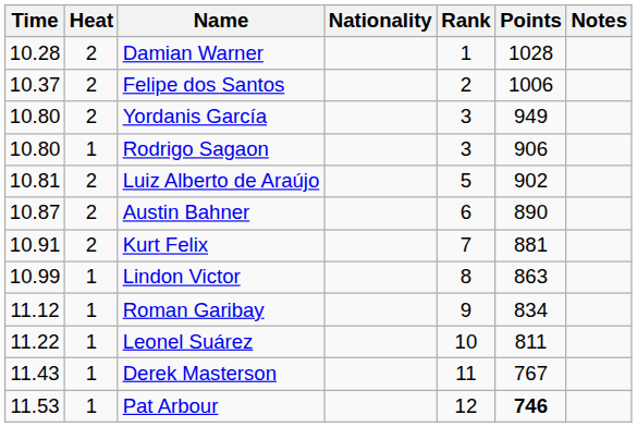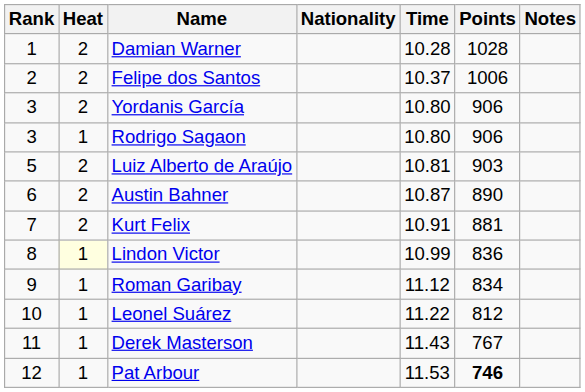 <table class="wikitable sortable" style="text-align:center">
 <tr>
-<th>Time</th>
+<th>Rank</th>
 <th>Heat</th>
 <th>Name</th>
 <th>Nationality</th>
-<th>Rank</th>
+<th>Time</th>
 <th>Points</th>
 <th>Notes</th>
 </tr>
 <tr>
-<td>10.28</td>
+<td>1</td>
 <td>2</td>
 <td align=left><a href='#'>Damian Warner</a></td>
 <td align=left></td>
-<td>1</td>
+<td>10.28</td>
 <td>1028</td>
 <td></td>
 </tr>
 <tr>
-<td>10.37</td>
+<td>2</td>
 <td>2</td>
 <td align=left><a href='#'>Felipe dos Santos</a></td>
 <td align=left></td>
-<td>2</td>
+<td>10.37</td>
 <td>1006</td>
 <td></td>
 </tr>
 <tr>
-<td>10.80</td>
+<td>3</td>
 <td>2</td>
 <td align=left><a href='#'>Yordanis García</a></td>
 <td align=left></td>
-<td>3</td>
-<td>949</td>
-<td></td>
-</tr>
-<tr>
 <td>10.80</td>
-<td>1</td>
-<td align=left><a href='#'>Rodrigo Sagaon</a></td>
-<td align=left></td>
-<td>3</td>
 <td>906</td>
 <td></td>
 </tr>
 <tr>
-<td>10.81</td>
+<td>3</td>
+<td>1</td>
+<td align=left><a href='#'>Rodrigo Sagaon</a></td>
+<td align=left></td>
+<td>10.80</td>
+<td>906</td>
+<td></td>
+</tr>
+<tr>
+<td>5</td>
 <td>2</td>
 <td align=left><a href='#'>Luiz Alberto de Araújo</a></td>
 <td align=left></td>
-<td>5</td>
-<td>902</td>
+<td>10.81</td>
+<td>903</td>
 <td></td>
 </tr>
 <tr>
-<td>10.87</td>
+<td>6</td>
 <td>2</td>
 <td align=left><a href='#'>Austin Bahner</a></td>
 <td align=left></td>
-<td>6</td>
+<td>10.87</td>
 <td>890</td>
 <td></td>
 </tr>
 <tr>
-<td>10.91</td>
+<td>7</td>
 <td>2</td>
 <td align=left><a href='#'>Kurt Felix</a></td>
 <td align=left></td>
-<td>7</td>
+<td>10.91</td>
 <td>881</td>
 <td></td>
 </tr>
 <tr>
-<td>10.99</td>
-<td>1</td>
+<td>8</td>
+<td style="background: lightyellow;">1</td>
 <td align=left><a href='#'>Lindon Victor</a></td>
 <td align=left></td>
-<td>8</td>
-<td>863</td>
+<td>10.99</td>
+<td>836</td>
 <td></td>
 </tr>
 <tr>
-<td>11.12</td>
+<td>9</td>
 <td>1</td>
 <td align=left><a href='#'>Roman Garibay</a></td>
 <td align=left></td>
-<td>9</td>
+<td>11.12</td>
 <td>834</td>
 <td></td>
 </tr>
 <tr>
-<td>11.22</td>
+<td>10</td>
 <td>1</td>
 <td align=left><a href='#'>Leonel Suárez</a></td>
 <td align=left></td>
-<td>10</td>
-<td>811</td>
+<td>11.22</td>
+<td>812</td>
 <td></td>
 </tr>
 <tr>
-<td>11.43</td>
+<td>11</td>
 <td>1</td>
 <td align=left><a href='#'>Derek Masterson</a></td>
 <td align=left></td>
-<td>11</td>
+<td>11.43</td>
 <td>767</td>
 <td></td>
 </tr>
 <tr>
-<td>11.53</td>
+<td>12</td>
 <td>1</td>
 <td align=left><a href='#'>Pat Arbour</a></td>
 <td align=left></td>
-<td>12</td>
+<td>11.53</td>
 <td><strong>746</strong></td>
 <td></td>
 </tr>
 </table>
